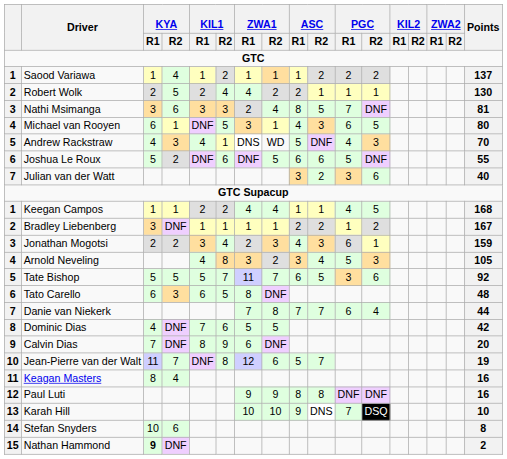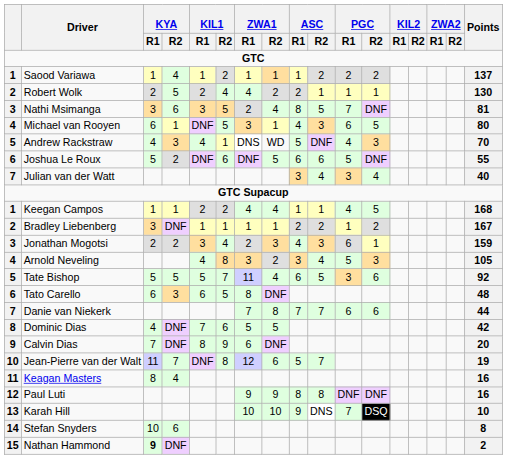 <table class="wikitable" style="font-size:90%; text-align:center">
 <tr style="background:#f9f9f9" valign="top">
 <th rowspan=2 valign="middle"></th>
 <th rowspan=2 valign="middle">Driver</th>
 <th colspan=2><br><a href='#'>KYA</a></th>
 <th colspan=2><br><a href='#'>KIL1</a></th>
 <th colspan=2><br><a href='#'>ZWA1</a></th>
 <th colspan=2><br><a href='#'>ASC</a></th>
 <th colspan=2><br><a href='#'>PGC</a></th>
 <th colspan=2><br><a href='#'>KIL2</a></th>
 <th colspan=2><br><a href='#'>ZWA2</a></th>
 <th rowspan=2 valign="middle">Points</th>
 </tr>
 <tr>
 <th>R1</th>
 <th>R2</th>
 <th>R1</th>
 <th>R2</th>
 <th>R1</th>
 <th>R2</th>
 <th>R1</th>
 <th>R2</th>
 <th>R1</th>
 <th>R2</th>
 <th>R1</th>
 <th>R2</th>
 <th>R1</th>
 <th>R2</th>
 </tr>
 <tr>
 <td colspan=17 align=center><strong>GTC</strong></td>
 </tr>
 <tr>
 <th>1</th>
 <td align=left> Saood Variawa</td>
 <td style="background:#ffffbf;">1</td>
 <td style="background:#dfffdf;">4</td>
 <td style="background:#ffffbf;">1</td>
 <td style="background:#dfdfdf;">2</td>
 <td style="background:#ffffbf;">1</td>
 <td style="background:#ffdf9f;">1</td>
 <td style="background:#ffffbf;">1</td>
 <td style="background:#dfdfdf;">2</td>
 <td style="background:#dfdfdf;">2</td>
 <td style="background:#dfdfdf;">2</td>
 <td></td>
 <td></td>
 <td></td>
 <td></td>
 <th>137</th>
 </tr>
 <tr>
 <th>2</th>
 <td align=left> Robert Wolk</td>
 <td style="background:#dfdfdf;">2</td>
 <td style="background:#dfffdf;">5</td>
 <td style="background:#dfdfdf;">2</td>
 <td style="background:#dfffdf;">4</td>
 <td style="background:#dfffdf;">4</td>
 <td style="background:#dfdfdf;">2</td>
 <td style="background:#dfdfdf;">2</td>
 <td style="background:#ffffbf;">1</td>
 <td style="background:#ffffbf;">1</td>
 <td style="background:#ffffbf;">1</td>
 <td></td>
 <td></td>
 <td></td>
 <td></td>
 <th>130</th>
 </tr>
 <tr>
 <th>3</th>
 <td align=left> Nathi Msimanga</td>
 <td style="background:#ffdf9f;">3</td>
 <td style="background:#dfffdf;">6</td>
 <td style="background:#ffdf9f;">3</td>
-<td style="background:#ffdf9f;">3</td>
+<td style="background:#ffdf9f;">5</td>
 <td style="background:#dfdfdf;">2</td>
 <td style="background:#dfffdf;">4</td>
 <td style="background:#dfffdf;">8</td>
 <td style="background:#dfffdf;">5</td>
 <td style="background:#dfffdf;">7</td>
 <td style="background:#efcfff;">DNF</td>
 <td></td>
 <td></td>
 <td></td>
 <td></td>
 <th>81</th>
 </tr>
 <tr>
 <th>4</th>
 <td align=left> Michael van Rooyen</td>
 <td style="background:#dfffdf;">6</td>
 <td style="background:#ffffbf;">1</td>
 <td style="background:#efcfff;">DNF</td>
 <td style="background:#dfffdf;">5</td>
 <td style="background:#ffdf9f;">3</td>
 <td style="background:#ffffbf;">1</td>
 <td style="background:#dfffdf;">4</td>
 <td style="background:#ffdf9f;">3</td>
 <td style="background:#dfffdf;">6</td>
 <td style="background:#dfffdf;">5</td>
 <td></td>
 <td></td>
 <td></td>
 <td></td>
 <th>80</th>
 </tr>
 <tr>
 <th>5</th>
 <td align=left> Andrew Rackstraw</td>
 <td style="background:#dfffdf;">4</td>
 <td style="background:#ffdf9f;">3</td>
 <td style="background:#dfffdf;">4</td>
 <td style="background:#ffffbf;">1</td>
 <td style="background:#ffffff;">DNS</td>
 <td>WD</td>
 <td style="background:#dfffdf;">5</td>
 <td style="background:#efcfff;">DNF</td>
 <td style="background:#dfffdf;">4</td>
 <td style="background:#ffdf9f;">3</td>
 <td></td>
 <td></td>
 <td></td>
 <td></td>
 <th>70</th>
 </tr>
 <tr>
 <th>6</th>
 <td align=left> Joshua Le Roux</td>
 <td style="background:#dfffdf;">5</td>
 <td style="background:#dfdfdf;">2</td>
 <td style="background:#efcfff;">DNF</td>
 <td style="background:#dfffdf;">6</td>
 <td style="background:#efcfff;">DNF</td>
 <td style="background:#dfffdf;">5</td>
 <td style="background:#dfffdf;">6</td>
 <td style="background:#dfffdf;">6</td>
 <td style="background:#dfffdf;">5</td>
 <td style="background:#efcfff;">DNF</td>
 <td></td>
 <td></td>
 <td></td>
 <td></td>
 <th>55</th>
 </tr>
 <tr>
 <th>7</th>
 <td align=left> Julian van der Watt</td>
 <td></td>
 <td></td>
 <td></td>
 <td></td>
 <td></td>
 <td></td>
 <td style="background:#ffdf9f;">3</td>
-<td style="background:#dfffdf;">2</td>
+<td style="background:#dfffdf;">4</td>
 <td style="background:#ffdf9f;">3</td>
-<td style="background:#dfffdf;">6</td>
+<td style="background:#dfffdf;">4</td>
 <td></td>
 <td></td>
 <td></td>
 <td></td>
 <th>40</th>
 </tr>
 <tr>
 <td colspan=17 align=center><strong>GTC Supacup</strong></td>
 </tr>
 <tr>
 <th>1</th>
 <td align=left> Keegan Campos</td>
 <td style="background:#ffffbf;">1</td>
 <td style="background:#ffffbf;">1</td>
 <td style="background:#dfdfdf;">2</td>
 <td style="background:#dfdfdf;">2</td>
 <td style="background:#dfffdf;">4</td>
 <td style="background:#dfffdf;">4</td>
 <td style="background:#ffffbf;">1</td>
 <td style="background:#ffffbf;">1</td>
 <td style="background:#dfffdf;">4</td>
 <td style="background:#dfffdf;">5</td>
 <td></td>
 <td></td>
 <td></td>
 <td></td>
 <th>168</th>
 </tr>
 <tr>
 <th>2</th>
 <td align=left> Bradley Liebenberg</td>
 <td style="background:#ffdf9f;">3</td>
 <td style="background:#efcfff;">DNF</td>
 <td style="background:#ffffbf;">1</td>
 <td style="background:#ffffbf;">1</td>
 <td style="background:#ffffbf;">1</td>
 <td style="background:#ffffbf;">1</td>
 <td style="background:#dfdfdf;">2</td>
 <td style="background:#dfdfdf;">2</td>
 <td style="background:#ffffbf;">1</td>
 <td style="background:#dfdfdf;">2</td>
 <td></td>
 <td></td>
 <td></td>
 <td></td>
 <th>167</th>
 </tr>
 <tr>
 <th>3</th>
 <td align=left> Jonathan Mogotsi</td>
 <td style="background:#dfdfdf;">2</td>
 <td style="background:#dfdfdf;">2</td>
 <td style="background:#ffdf9f;">3</td>
 <td style="background:#dfffdf;">4</td>
 <td style="background:#dfdfdf;">2</td>
 <td style="background:#ffdf9f;">3</td>
 <td style="background:#dfffdf;">4</td>
 <td style="background:#ffdf9f;">3</td>
 <td style="background:#dfdfdf;">6</td>
 <td style="background:#ffffbf;">1</td>
 <td></td>
 <td></td>
 <td></td>
 <td></td>
 <th>159</th>
 </tr>
 <tr>
 <th>4</th>
 <td align=left> Arnold Neveling</td>
 <td></td>
 <td></td>
 <td style="background:#dfffdf;">4</td>
 <td style="background:#ffdf9f;">8</td>
 <td style="background:#ffdf9f;">3</td>
 <td style="background:#dfdfdf;">2</td>
 <td style="background:#ffdf9f;">3</td>
 <td style="background:#dfffdf;">4</td>
 <td style="background:#dfffdf;">5</td>
 <td style="background:#ffdf9f;">3</td>
 <td></td>
 <td></td>
 <td></td>
 <td></td>
 <th>105</th>
 </tr>
 <tr>
 <th>5</th>
 <td align=left> Tate Bishop</td>
 <td style="background:#dfffdf;">5</td>
 <td style="background:#dfffdf;">5</td>
 <td style="background:#dfffdf;">5</td>
 <td style="background:#dfffdf;">7</td>
 <td style="background:#cfcfff;">11</td>
-<td style="background:#dfffdf;">7</td>
+<td style="background:#dfffdf;">4</td>
 <td style="background:#dfffdf;">6</td>
 <td style="background:#dfffdf;">5</td>
 <td style="background:#ffdf9f;">3</td>
 <td style="background:#dfffdf;">6</td>
 <td></td>
 <td></td>
 <td></td>
 <td></td>
 <th>92</th>
 </tr>
 <tr>
 <th>6</th>
 <td align=left> Tato Carello</td>
 <td style="background:#dfffdf;">6</td>
 <td style="background:#ffdf9f;">3</td>
 <td style="background:#dfffdf;">6</td>
 <td style="background:#dfffdf;">5</td>
 <td style="background:#dfffdf;">8</td>
 <td style="background:#efcfff;">DNF</td>
 <td></td>
 <td></td>
 <td></td>
 <td></td>
 <td></td>
 <td></td>
 <td></td>
 <td></td>
 <th>48</th>
 </tr>
 <tr>
 <th>7</th>
 <td align=left> Danie van Niekerk</td>
 <td></td>
 <td></td>
 <td></td>
 <td></td>
 <td style="background:#dfffdf;">7</td>
 <td style="background:#dfffdf;">8</td>
 <td style="background:#dfffdf;">7</td>
 <td style="background:#dfffdf;">7</td>
 <td style="background:#dfffdf;">6</td>
-<td style="background:#dfffdf;">4</td>
+<td style="background:#dfffdf;">6</td>
 <td></td>
 <td></td>
 <td></td>
 <td></td>
 <th>44</th>
 </tr>
 <tr>
 <th>8</th>
 <td align=left> Dominic Dias</td>
 <td style="background:#dfffdf;">4</td>
 <td style="background:#efcfff;">DNF</td>
 <td style="background:#dfffdf;">7</td>
 <td style="background:#dfffdf;">6</td>
 <td style="background:#dfffdf;">5</td>
 <td style="background:#dfffdf;">5</td>
 <td></td>
 <td></td>
 <td></td>
 <td></td>
 <td></td>
 <td></td>
 <td></td>
 <td></td>
 <th>42</th>
 </tr>
 <tr>
 <th>9</th>
 <td align=left> Calvin Dias</td>
 <td style="background:#dfffdf;">7</td>
 <td style="background:#efcfff;">DNF</td>
 <td style="background:#dfffdf;">8</td>
 <td style="background:#dfffdf;">9</td>
 <td style="background:#dfffdf;">6</td>
 <td style="background:#efcfff;">DNF</td>
 <td></td>
 <td></td>
 <td></td>
 <td></td>
 <td></td>
 <td></td>
 <td></td>
 <td></td>
 <th>20</th>
 </tr>
 <tr>
 <th>10</th>
 <td align=left> Jean-Pierre van der Walt</td>
 <td style="background:#cfcfff;">11</td>
 <td style="background:#dfffdf;">7</td>
 <td style="background:#efcfff;">DNF</td>
 <td style="background:#dfffdf;">8</td>
 <td style="background:#cfcfff;">12</td>
 <td style="background:#dfffdf;">6</td>
 <td style="background:#dfffdf;">5</td>
 <td style="background:#dfffdf;">7</td>
 <td></td>
 <td></td>
 <td></td>
 <td></td>
 <td></td>
 <td></td>
 <th>19</th>
 </tr>
 <tr>
 <th>11</th>
 <td align=left> <a href='#'>Keagan Masters</a></td>
 <td style="background:#dfffdf;">8</td>
 <td style="background:#dfffdf;">4</td>
 <td></td>
 <td></td>
 <td></td>
 <td></td>
 <td></td>
 <td></td>
 <td></td>
 <td></td>
 <td></td>
 <td></td>
 <td></td>
 <td></td>
 <th>16</th>
 </tr>
 <tr>
 <th>12</th>
 <td align=left> Paul Luti</td>
 <td></td>
 <td></td>
 <td></td>
 <td></td>
 <td style="background:#dfffdf;">9</td>
 <td style="background:#dfffdf;">9</td>
 <td style="background:#dfffdf;">8</td>
 <td style="background:#dfffdf;">8</td>
 <td style="background:#efcfff;">DNF</td>
 <td style="background:#efcfff;">DNF</td>
 <td></td>
 <td></td>
 <td></td>
 <td></td>
 <th>16</th>
 </tr>
 <tr>
 <th>13</th>
 <td align=left> Karah Hill</td>
 <td></td>
 <td></td>
 <td></td>
 <td></td>
 <td style="background:#dfffdf;">10</td>
 <td style="background:#dfffdf;">10</td>
 <td style="background:#dfffdf;">9</td>
 <td style="background:#ffffff;">DNS</td>
 <td style="background:#dfffdf;">7</td>
 <td style="background:#000000; color:white;">DSQ</td>
 <td></td>
 <td></td>
 <td></td>
 <td></td>
 <th>10</th>
 </tr>
 <tr>
 <th>14</th>
 <td align=left> Stefan Snyders</td>
 <td style="background:#dfffdf;">10</td>
 <td style="background:#dfffdf;">6</td>
 <td></td>
 <td></td>
 <td></td>
 <td></td>
 <td></td>
 <td></td>
 <td></td>
 <td></td>
 <td></td>
 <td></td>
 <td></td>
 <td></td>
 <th>8</th>
 </tr>
 <tr>
 <th>15</th>
 <td align=left> Nathan Hammond</td>
 <td style="background:#dfffdf;"><strong>9</strong></td>
 <td style="background:#efcfff;">DNF</td>
 <td></td>
 <td></td>
 <td></td>
 <td></td>
 <td></td>
 <td></td>
 <td></td>
 <td></td>
 <td></td>
 <td></td>
 <td></td>
 <td></td>
 <th>2</th>
 </tr>
 </table>
